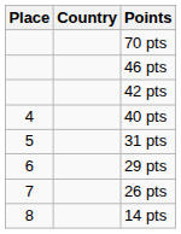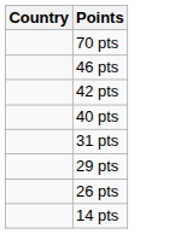 <table class=wikitable>
 <tr>
-<th>Place</th>
 <th>Country</th>
 <th>Points</th>
 </tr>
 <tr>
-<td align=center></td>
 <td></td>
 <td>70 pts</td>
 </tr>
 <tr>
-<td align=center></td>
 <td></td>
 <td>46 pts</td>
 </tr>
 <tr>
-<td align=center></td>
 <td></td>
 <td>42 pts</td>
 </tr>
 <tr>
-<td align=center>4</td>
 <td></td>
 <td>40 pts</td>
 </tr>
 <tr>
-<td align=center>5</td>
 <td></td>
 <td>31 pts</td>
 </tr>
 <tr>
-<td align=center>6</td>
 <td></td>
 <td>29 pts</td>
 </tr>
 <tr>
-<td align=center>7</td>
 <td></td>
 <td>26 pts</td>
 </tr>
 <tr>
-<td align=center>8</td>
 <td></td>
 <td>14 pts</td>
 </tr>
 </table>
